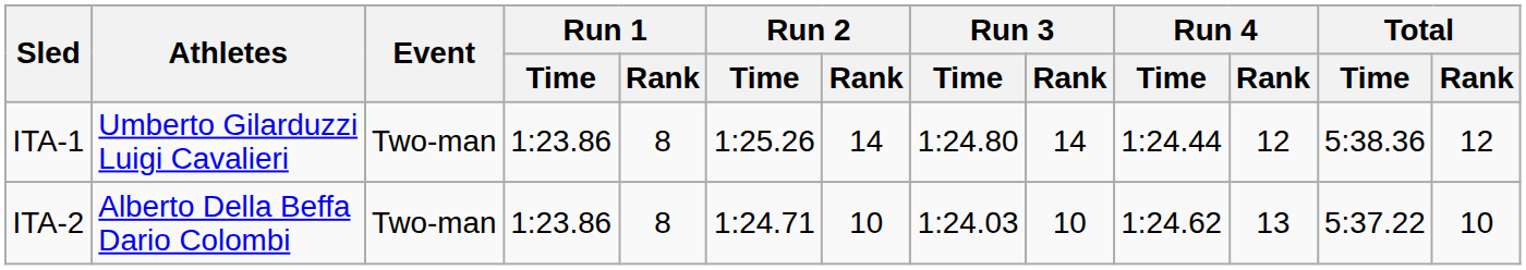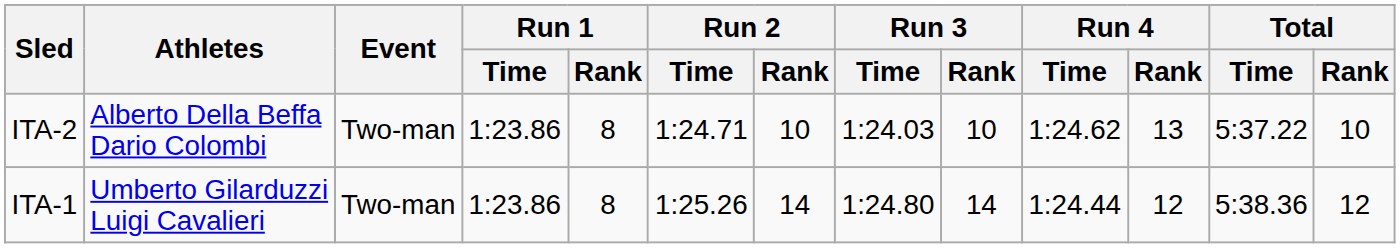 <table class="wikitable" border="1" style="font-size:90%">
 <tr>
 <th rowspan="2">Sled</th>
 <th rowspan="2">Athletes</th>
 <th rowspan="2">Event</th>
 <th colspan="2">Run 1</th>
 <th colspan="2">Run 2</th>
 <th colspan="2">Run 3</th>
 <th colspan="2">Run 4</th>
 <th colspan="2">Total</th>
 </tr>
 <tr>
 <th>Time</th>
 <th>Rank</th>
 <th>Time</th>
 <th>Rank</th>
 <th>Time</th>
 <th>Rank</th>
 <th>Time</th>
 <th>Rank</th>
 <th>Time</th>
 <th>Rank</th>
 </tr>
 <tr>
+<td align="center">ITA-2</td>
+<td><a href='#'>Alberto Della Beffa</a><br><a href='#'>Dario Colombi</a></td>
+<td>Two-man</td>
+<td align="center">1:23.86</td>
+<td align="center">8</td>
+<td align="center">1:24.71</td>
+<td align="center">10</td>
+<td align="center">1:24.03</td>
+<td align="center">10</td>
+<td align="center">1:24.62</td>
+<td align="center">13</td>
+<td align="center">5:37.22</td>
+<td align="center">10</td>
+</tr>
+<tr>
 <td align="center">ITA-1</td>
 <td><a href='#'>Umberto Gilarduzzi</a><br><a href='#'>Luigi Cavalieri</a></td>
 <td>Two-man</td>
 <td align="center">1:23.86</td>
 <td align="center">8</td>
 <td align="center">1:25.26</td>
 <td align="center">14</td>
 <td align="center">1:24.80</td>
 <td align="center">14</td>
 <td align="center">1:24.44</td>
 <td align="center">12</td>
 <td align="center">5:38.36</td>
 <td align="center">12</td>
 </tr>
-<tr>
-<td align="center">ITA-2</td>
-<td><a href='#'>Alberto Della Beffa</a><br><a href='#'>Dario Colombi</a></td>
-<td>Two-man</td>
-<td align="center">1:23.86</td>
-<td align="center">8</td>
-<td align="center">1:24.71</td>
-<td align="center">10</td>
-<td align="center">1:24.03</td>
-<td align="center">10</td>
-<td align="center">1:24.62</td>
-<td align="center">13</td>
-<td align="center">5:37.22</td>
-<td align="center">10</td>
-</tr>
 </table>
